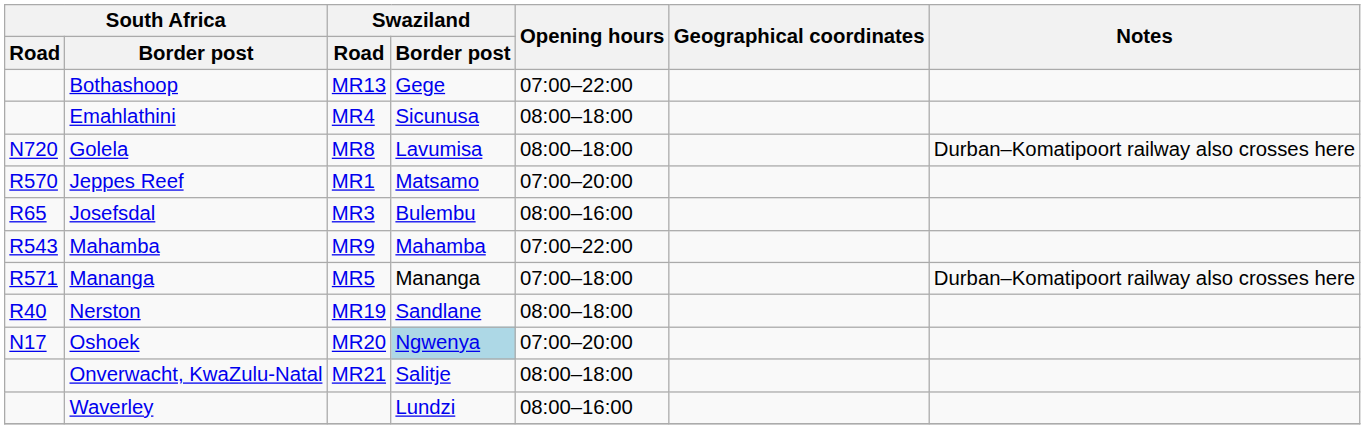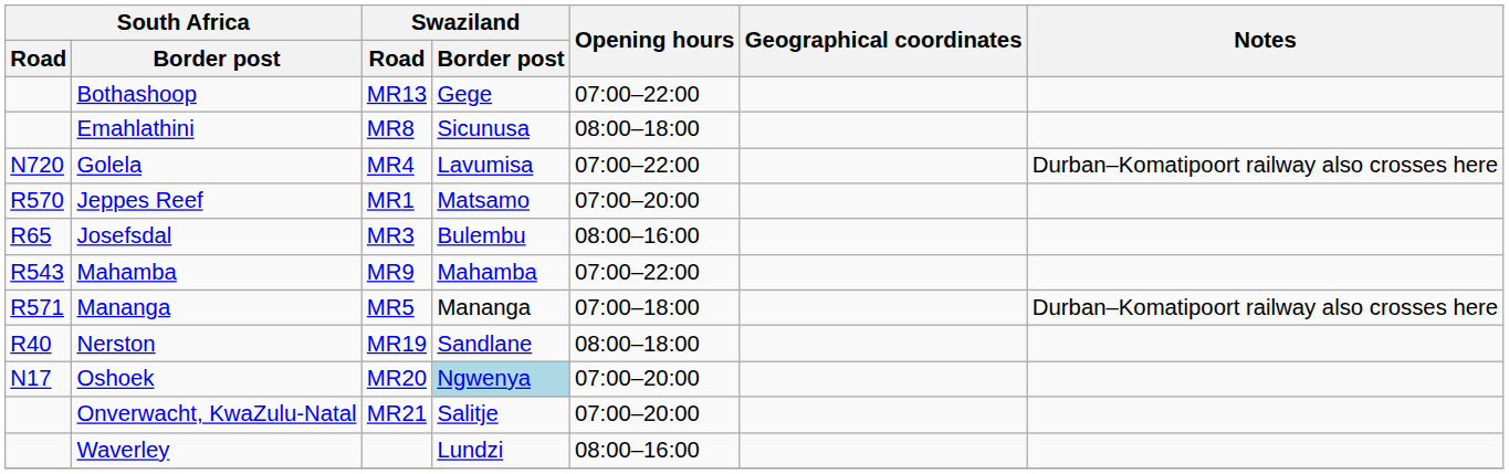 <table class="wikitable">
 <tr>
 <th colspan="2">South Africa</th>
 <th colspan="2">Swaziland</th>
 <th rowspan="2">Opening hours</th>
 <th rowspan="2">Geographical coordinates</th>
 <th rowspan="2">Notes</th>
 </tr>
 <tr>
 <th>Road</th>
 <th>Border post</th>
 <th>Road</th>
 <th>Border post</th>
 </tr>
 <tr>
 <td> </td>
 <td><a href='#'>Bothashoop</a></td>
 <td><a href='#'>MR13</a></td>
 <td><a href='#'>Gege</a></td>
 <td>07:00–22:00</td>
 <td></td>
 <td> </td>
 </tr>
 <tr>
 <td> </td>
 <td><a href='#'>Emahlathini</a></td>
-<td><a href='#'>MR4</a></td>
+<td><a href='#'>MR8</a></td>
 <td><a href='#'>Sicunusa</a></td>
 <td>08:00–18:00</td>
 <td></td>
 <td> </td>
 </tr>
 <tr>
 <td><a href='#'>N720</a></td>
 <td><a href='#'>Golela</a></td>
-<td><a href='#'>MR8</a></td>
+<td><a href='#'>MR4</a></td>
 <td><a href='#'>Lavumisa</a></td>
-<td>08:00–18:00</td>
+<td>07:00–22:00</td>
 <td></td>
 <td>Durban–Komatipoort railway also crosses here</td>
 </tr>
 <tr>
 <td><a href='#'>R570</a></td>
 <td><a href='#'>Jeppes Reef</a></td>
 <td><a href='#'>MR1</a></td>
 <td><a href='#'>Matsamo</a></td>
 <td>07:00–20:00</td>
 <td></td>
 <td> </td>
 </tr>
 <tr>
 <td><a href='#'>R65</a></td>
 <td><a href='#'>Josefsdal</a></td>
 <td><a href='#'>MR3</a></td>
 <td><a href='#'>Bulembu</a></td>
 <td>08:00–16:00</td>
 <td></td>
 <td> </td>
 </tr>
 <tr>
 <td><a href='#'>R543</a></td>
 <td><a href='#'>Mahamba</a></td>
 <td><a href='#'>MR9</a></td>
 <td><a href='#'>Mahamba</a></td>
 <td>07:00–22:00</td>
 <td></td>
 <td> </td>
 </tr>
 <tr>
 <td><a href='#'>R571</a></td>
 <td><a href='#'>Mananga</a></td>
 <td><a href='#'>MR5</a></td>
 <td>Mananga</td>
 <td>07:00–18:00</td>
 <td></td>
 <td>Durban–Komatipoort railway also crosses here</td>
 </tr>
 <tr>
 <td><a href='#'>R40</a></td>
 <td><a href='#'>Nerston</a></td>
 <td><a href='#'>MR19</a></td>
 <td><a href='#'>Sandlane</a></td>
 <td>08:00–18:00</td>
 <td></td>
 <td> </td>
 </tr>
 <tr>
 <td><a href='#'>N17</a></td>
 <td><a href='#'>Oshoek</a></td>
 <td><a href='#'>MR20</a></td>
 <td style="background: lightblue;"><a href='#'>Ngwenya</a></td>
 <td>07:00–20:00</td>
 <td></td>
 <td> </td>
 </tr>
 <tr>
 <td> </td>
 <td><a href='#'>Onverwacht, KwaZulu-Natal</a></td>
 <td><a href='#'>MR21</a></td>
 <td><a href='#'>Salitje</a></td>
-<td>08:00–18:00</td>
+<td>07:00–20:00</td>
 <td></td>
 <td> </td>
 </tr>
 <tr>
 <td> </td>
 <td><a href='#'>Waverley</a></td>
 <td> </td>
 <td><a href='#'>Lundzi</a></td>
 <td>08:00–16:00</td>
 <td></td>
 <td> </td>
 </tr>
 <tr>
 </tr>
 </table>
